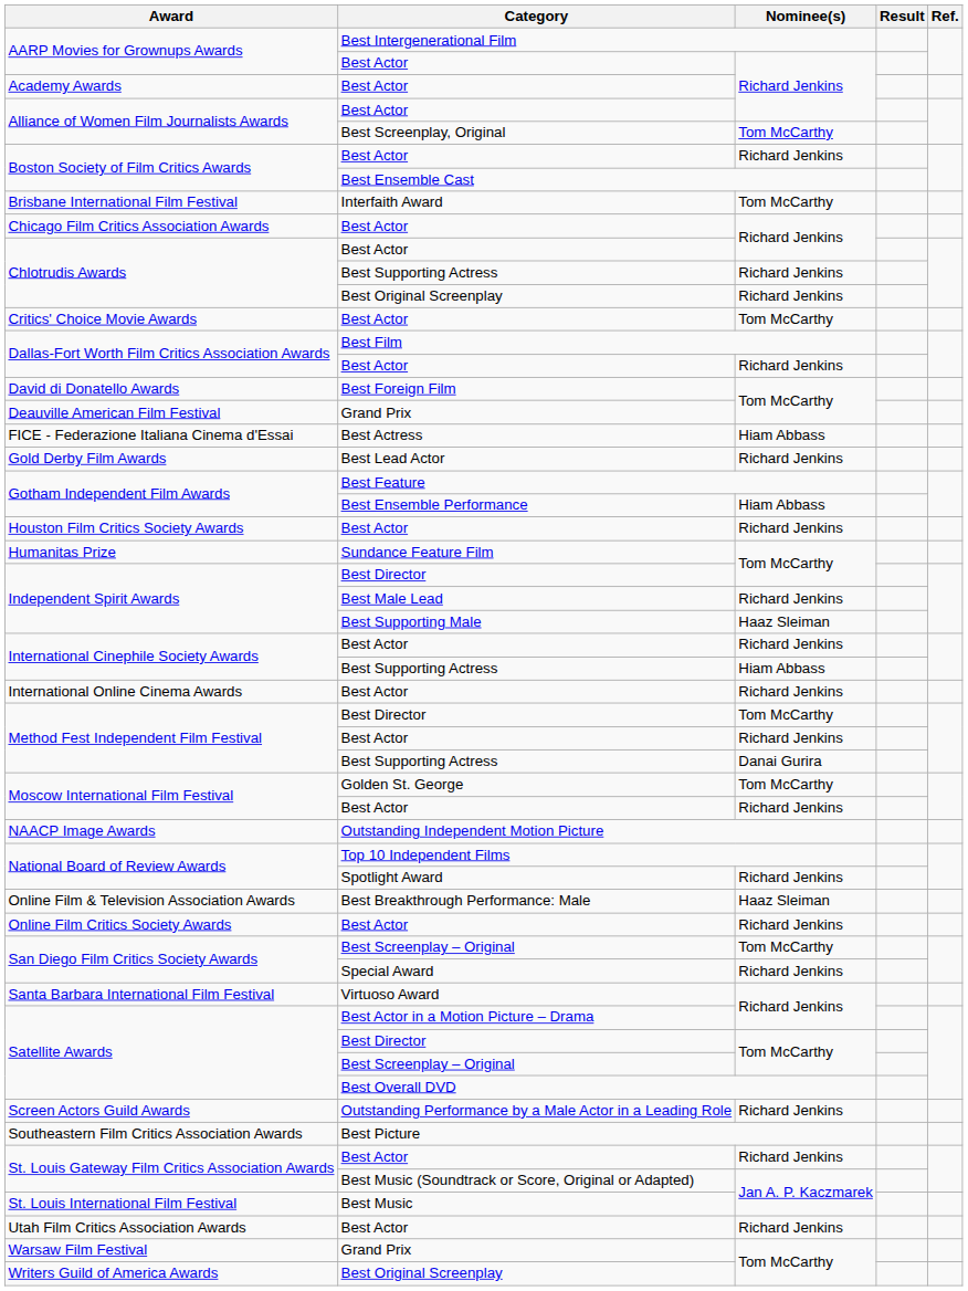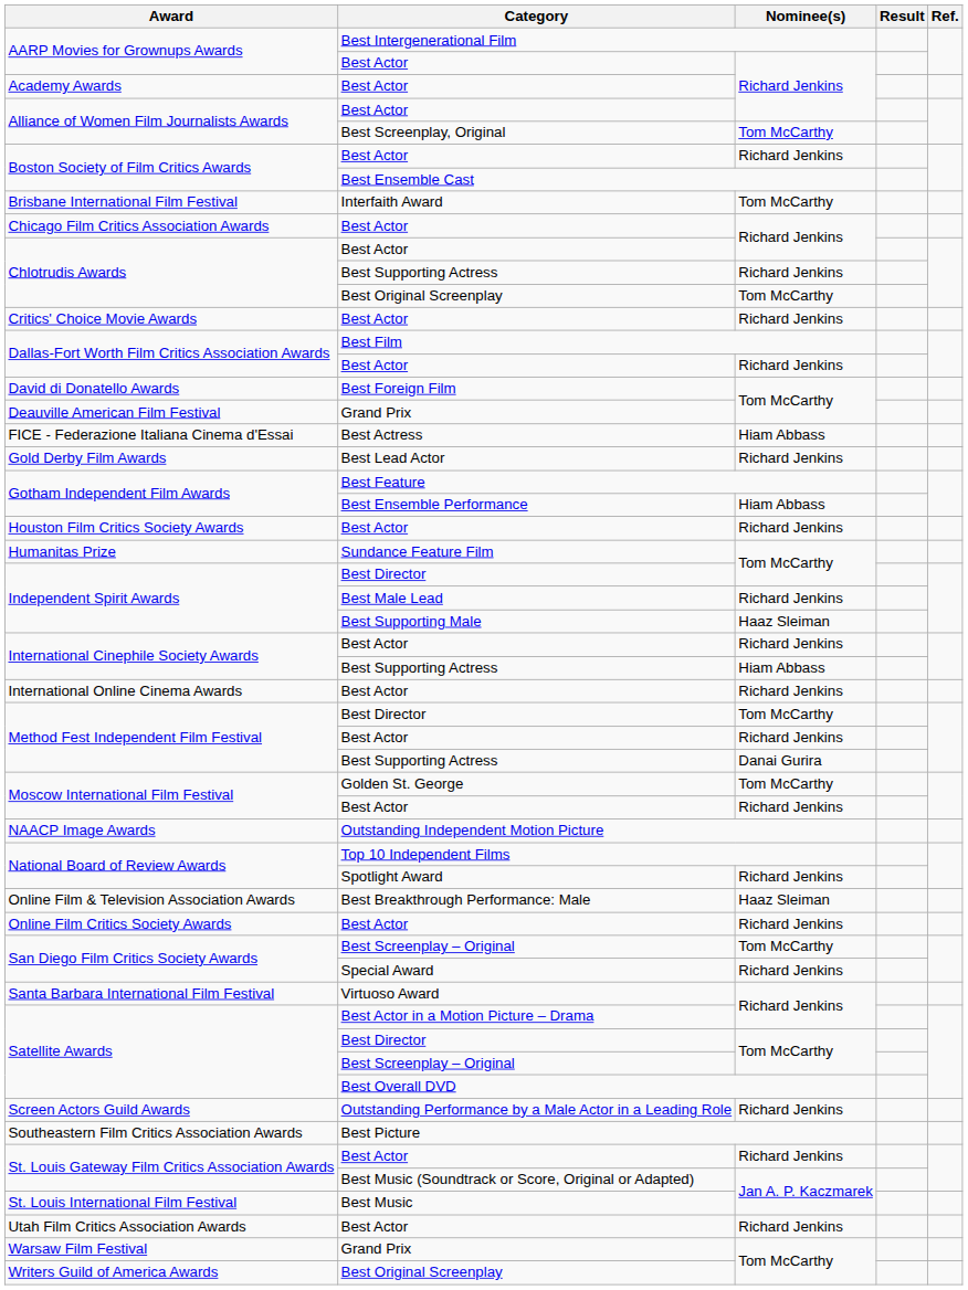 <table class="wikitable plainrowheaders">
 <tr>
 <th>Award</th>
 <th>Category</th>
 <th>Nominee(s)</th>
 <th>Result</th>
 <th>Ref.</th>
 </tr>
 <tr>
 <td rowspan="2"><a href='#'>AARP Movies for Grownups Awards</a></td>
 <td colspan="2"><a href='#'>Best Intergenerational Film</a></td>
 <td></td>
 <td align="center" rowspan="2"></td>
 </tr>
 <tr>
 <td><a href='#'>Best Actor</a></td>
 <td rowspan="3"><a href='#'>Richard Jenkins</a></td>
 <td></td>
 </tr>
 <tr>
 <td><a href='#'>Academy Awards</a></td>
 <td><a href='#'>Best Actor</a></td>
 <td></td>
 <td align="center"></td>
 </tr>
 <tr>
 <td rowspan="2"><a href='#'>Alliance of Women Film Journalists Awards</a></td>
 <td><a href='#'>Best Actor</a></td>
 <td></td>
 <td align="center" rowspan="2"></td>
 </tr>
 <tr>
 <td>Best Screenplay, Original</td>
 <td><a href='#'>Tom McCarthy</a></td>
 <td></td>
 </tr>
 <tr>
 <td rowspan="2"><a href='#'>Boston Society of Film Critics Awards</a></td>
 <td><a href='#'>Best Actor</a></td>
 <td>Richard Jenkins</td>
 <td></td>
 <td align="center" rowspan="2"></td>
 </tr>
 <tr>
 <td colspan="2"><a href='#'>Best Ensemble Cast</a></td>
 <td></td>
 </tr>
 <tr>
 <td><a href='#'>Brisbane International Film Festival</a></td>
 <td>Interfaith Award</td>
 <td>Tom McCarthy</td>
 <td></td>
 <td align="center"></td>
 </tr>
 <tr>
 <td><a href='#'>Chicago Film Critics Association Awards</a></td>
 <td><a href='#'>Best Actor</a></td>
 <td rowspan="2">Richard Jenkins</td>
 <td></td>
 <td align="center"></td>
 </tr>
 <tr>
 <td rowspan="3"><a href='#'>Chlotrudis Awards</a></td>
 <td>Best Actor</td>
 <td></td>
 <td align="center" rowspan="3"></td>
 </tr>
 <tr>
 <td>Best Supporting Actress</td>
 <td>Richard Jenkins</td>
 <td></td>
 </tr>
 <tr>
 <td>Best Original Screenplay</td>
-<td>Richard Jenkins</td>
+<td>Tom McCarthy</td>
 <td></td>
 </tr>
 <tr>
 <td><a href='#'>Critics' Choice Movie Awards</a></td>
 <td><a href='#'>Best Actor</a></td>
-<td>Tom McCarthy</td>
+<td>Richard Jenkins</td>
 <td></td>
 <td align="center"></td>
 </tr>
 <tr>
 <td rowspan="2"><a href='#'>Dallas-Fort Worth Film Critics Association Awards</a></td>
 <td colspan="2"><a href='#'>Best Film</a></td>
 <td></td>
 <td align="center" rowspan="2"></td>
 </tr>
 <tr>
 <td><a href='#'>Best Actor</a></td>
 <td>Richard Jenkins</td>
 <td></td>
 </tr>
 <tr>
 <td><a href='#'>David di Donatello Awards</a></td>
 <td><a href='#'>Best Foreign Film</a></td>
 <td rowspan="2">Tom McCarthy</td>
 <td></td>
 <td align="center"></td>
 </tr>
 <tr>
 <td><a href='#'>Deauville American Film Festival</a></td>
 <td>Grand Prix</td>
 <td></td>
 <td align="center"></td>
 </tr>
 <tr>
 <td>FICE - Federazione Italiana Cinema d'Essai</td>
 <td>Best Actress</td>
 <td>Hiam Abbass </td>
 <td></td>
 <td align="center"></td>
 </tr>
 <tr>
 <td><a href='#'>Gold Derby Film Awards</a></td>
 <td>Best Lead Actor</td>
 <td>Richard Jenkins</td>
 <td></td>
 <td align="center"></td>
 </tr>
 <tr>
 <td rowspan="2"><a href='#'>Gotham Independent Film Awards</a></td>
 <td colspan="2"><a href='#'>Best Feature</a></td>
 <td></td>
 <td align="center" rowspan="2"></td>
 </tr>
 <tr>
 <td><a href='#'>Best Ensemble Performance</a></td>
 <td>Hiam Abbass </td>
 <td></td>
 </tr>
 <tr>
 <td><a href='#'>Houston Film Critics Society Awards</a></td>
 <td><a href='#'>Best Actor</a></td>
 <td>Richard Jenkins</td>
 <td></td>
 <td align="center"></td>
 </tr>
 <tr>
 <td><a href='#'>Humanitas Prize</a></td>
 <td><a href='#'>Sundance Feature Film</a></td>
 <td rowspan="2">Tom McCarthy</td>
 <td></td>
 <td align="center"></td>
 </tr>
 <tr>
 <td rowspan="3"><a href='#'>Independent Spirit Awards</a></td>
 <td><a href='#'>Best Director</a></td>
 <td></td>
 <td align="center" rowspan="3"></td>
 </tr>
 <tr>
 <td><a href='#'>Best Male Lead</a></td>
 <td>Richard Jenkins</td>
 <td></td>
 </tr>
 <tr>
 <td><a href='#'>Best Supporting Male</a></td>
 <td>Haaz Sleiman</td>
 <td></td>
 </tr>
 <tr>
 <td rowspan="2"><a href='#'>International Cinephile Society Awards</a></td>
 <td>Best Actor</td>
 <td>Richard Jenkins</td>
 <td></td>
 <td align="center" rowspan="2"></td>
 </tr>
 <tr>
 <td>Best Supporting Actress</td>
 <td>Hiam Abbass</td>
 <td></td>
 </tr>
 <tr>
 <td>International Online Cinema Awards</td>
 <td>Best Actor</td>
 <td>Richard Jenkins</td>
 <td></td>
 <td align="center"></td>
 </tr>
 <tr>
 <td rowspan="3"><a href='#'>Method Fest Independent Film Festival</a></td>
 <td>Best Director</td>
 <td>Tom McCarthy</td>
 <td></td>
 <td align="center" rowspan="3"></td>
 </tr>
 <tr>
 <td>Best Actor</td>
 <td>Richard Jenkins</td>
 <td></td>
 </tr>
 <tr>
 <td>Best Supporting Actress</td>
 <td>Danai Gurira</td>
 <td></td>
 </tr>
 <tr>
 <td rowspan="2"><a href='#'>Moscow International Film Festival</a></td>
 <td>Golden St. George</td>
 <td>Tom McCarthy</td>
 <td></td>
 <td align="center" rowspan="2"></td>
 </tr>
 <tr>
 <td>Best Actor</td>
 <td>Richard Jenkins</td>
 <td></td>
 </tr>
 <tr>
 <td><a href='#'>NAACP Image Awards</a></td>
 <td colspan="2"><a href='#'>Outstanding Independent Motion Picture</a></td>
 <td></td>
 <td align="center"></td>
 </tr>
 <tr>
 <td rowspan="2"><a href='#'>National Board of Review Awards</a></td>
 <td colspan="2"><a href='#'>Top 10 Independent Films</a></td>
 <td></td>
 <td align="center" rowspan="2"></td>
 </tr>
 <tr>
 <td>Spotlight Award</td>
 <td>Richard Jenkins</td>
 <td></td>
 </tr>
 <tr>
 <td>Online Film & Television Association Awards</td>
 <td>Best Breakthrough Performance: Male</td>
 <td>Haaz Sleiman</td>
 <td></td>
 <td align="center"></td>
 </tr>
 <tr>
 <td><a href='#'>Online Film Critics Society Awards</a></td>
 <td><a href='#'>Best Actor</a></td>
 <td>Richard Jenkins</td>
 <td></td>
 <td align="center"></td>
 </tr>
 <tr>
 <td rowspan="2"><a href='#'>San Diego Film Critics Society Awards</a></td>
 <td><a href='#'>Best Screenplay – Original</a></td>
 <td>Tom McCarthy</td>
 <td></td>
 <td align="center" rowspan="2"></td>
 </tr>
 <tr>
 <td>Special Award</td>
 <td>Richard Jenkins </td>
 <td></td>
 </tr>
 <tr>
 <td><a href='#'>Santa Barbara International Film Festival</a></td>
 <td>Virtuoso Award</td>
 <td rowspan="2">Richard Jenkins</td>
 <td></td>
 <td align="center"></td>
 </tr>
 <tr>
 <td rowspan="4"><a href='#'>Satellite Awards</a></td>
 <td><a href='#'>Best Actor in a Motion Picture – Drama</a></td>
 <td></td>
 <td align="center" rowspan="4"></td>
 </tr>
 <tr>
 <td><a href='#'>Best Director</a></td>
 <td rowspan="2">Tom McCarthy</td>
 <td></td>
 </tr>
 <tr>
 <td><a href='#'>Best Screenplay – Original</a></td>
 <td></td>
 </tr>
 <tr>
 <td colspan="2"><a href='#'>Best Overall DVD</a></td>
 <td></td>
 </tr>
 <tr>
 <td><a href='#'>Screen Actors Guild Awards</a></td>
 <td><a href='#'>Outstanding Performance by a Male Actor in a Leading Role</a></td>
 <td>Richard Jenkins</td>
 <td></td>
 <td align="center"></td>
 </tr>
 <tr>
 <td>Southeastern Film Critics Association Awards</td>
 <td colspan="2">Best Picture</td>
 <td></td>
 <td align="center"></td>
 </tr>
 <tr>
 <td rowspan="2"><a href='#'>St. Louis Gateway Film Critics Association Awards</a></td>
 <td><a href='#'>Best Actor</a></td>
 <td>Richard Jenkins</td>
 <td></td>
 <td align="center" rowspan="2"></td>
 </tr>
 <tr>
 <td>Best Music (Soundtrack or Score, Original or Adapted)</td>
 <td rowspan="2"><a href='#'>Jan A. P. Kaczmarek</a></td>
 <td></td>
 </tr>
 <tr>
 <td><a href='#'>St. Louis International Film Festival</a></td>
 <td>Best Music</td>
 <td></td>
 <td align="center"></td>
 </tr>
 <tr>
 <td>Utah Film Critics Association Awards</td>
 <td>Best Actor</td>
 <td>Richard Jenkins</td>
 <td></td>
 <td align="center"></td>
 </tr>
 <tr>
 <td><a href='#'>Warsaw Film Festival</a></td>
 <td>Grand Prix</td>
 <td rowspan="2">Tom McCarthy</td>
 <td></td>
 <td align="center"></td>
 </tr>
 <tr>
 <td><a href='#'>Writers Guild of America Awards</a></td>
 <td><a href='#'>Best Original Screenplay</a></td>
 <td></td>
 <td align="center"></td>
 </tr>
 </table>
